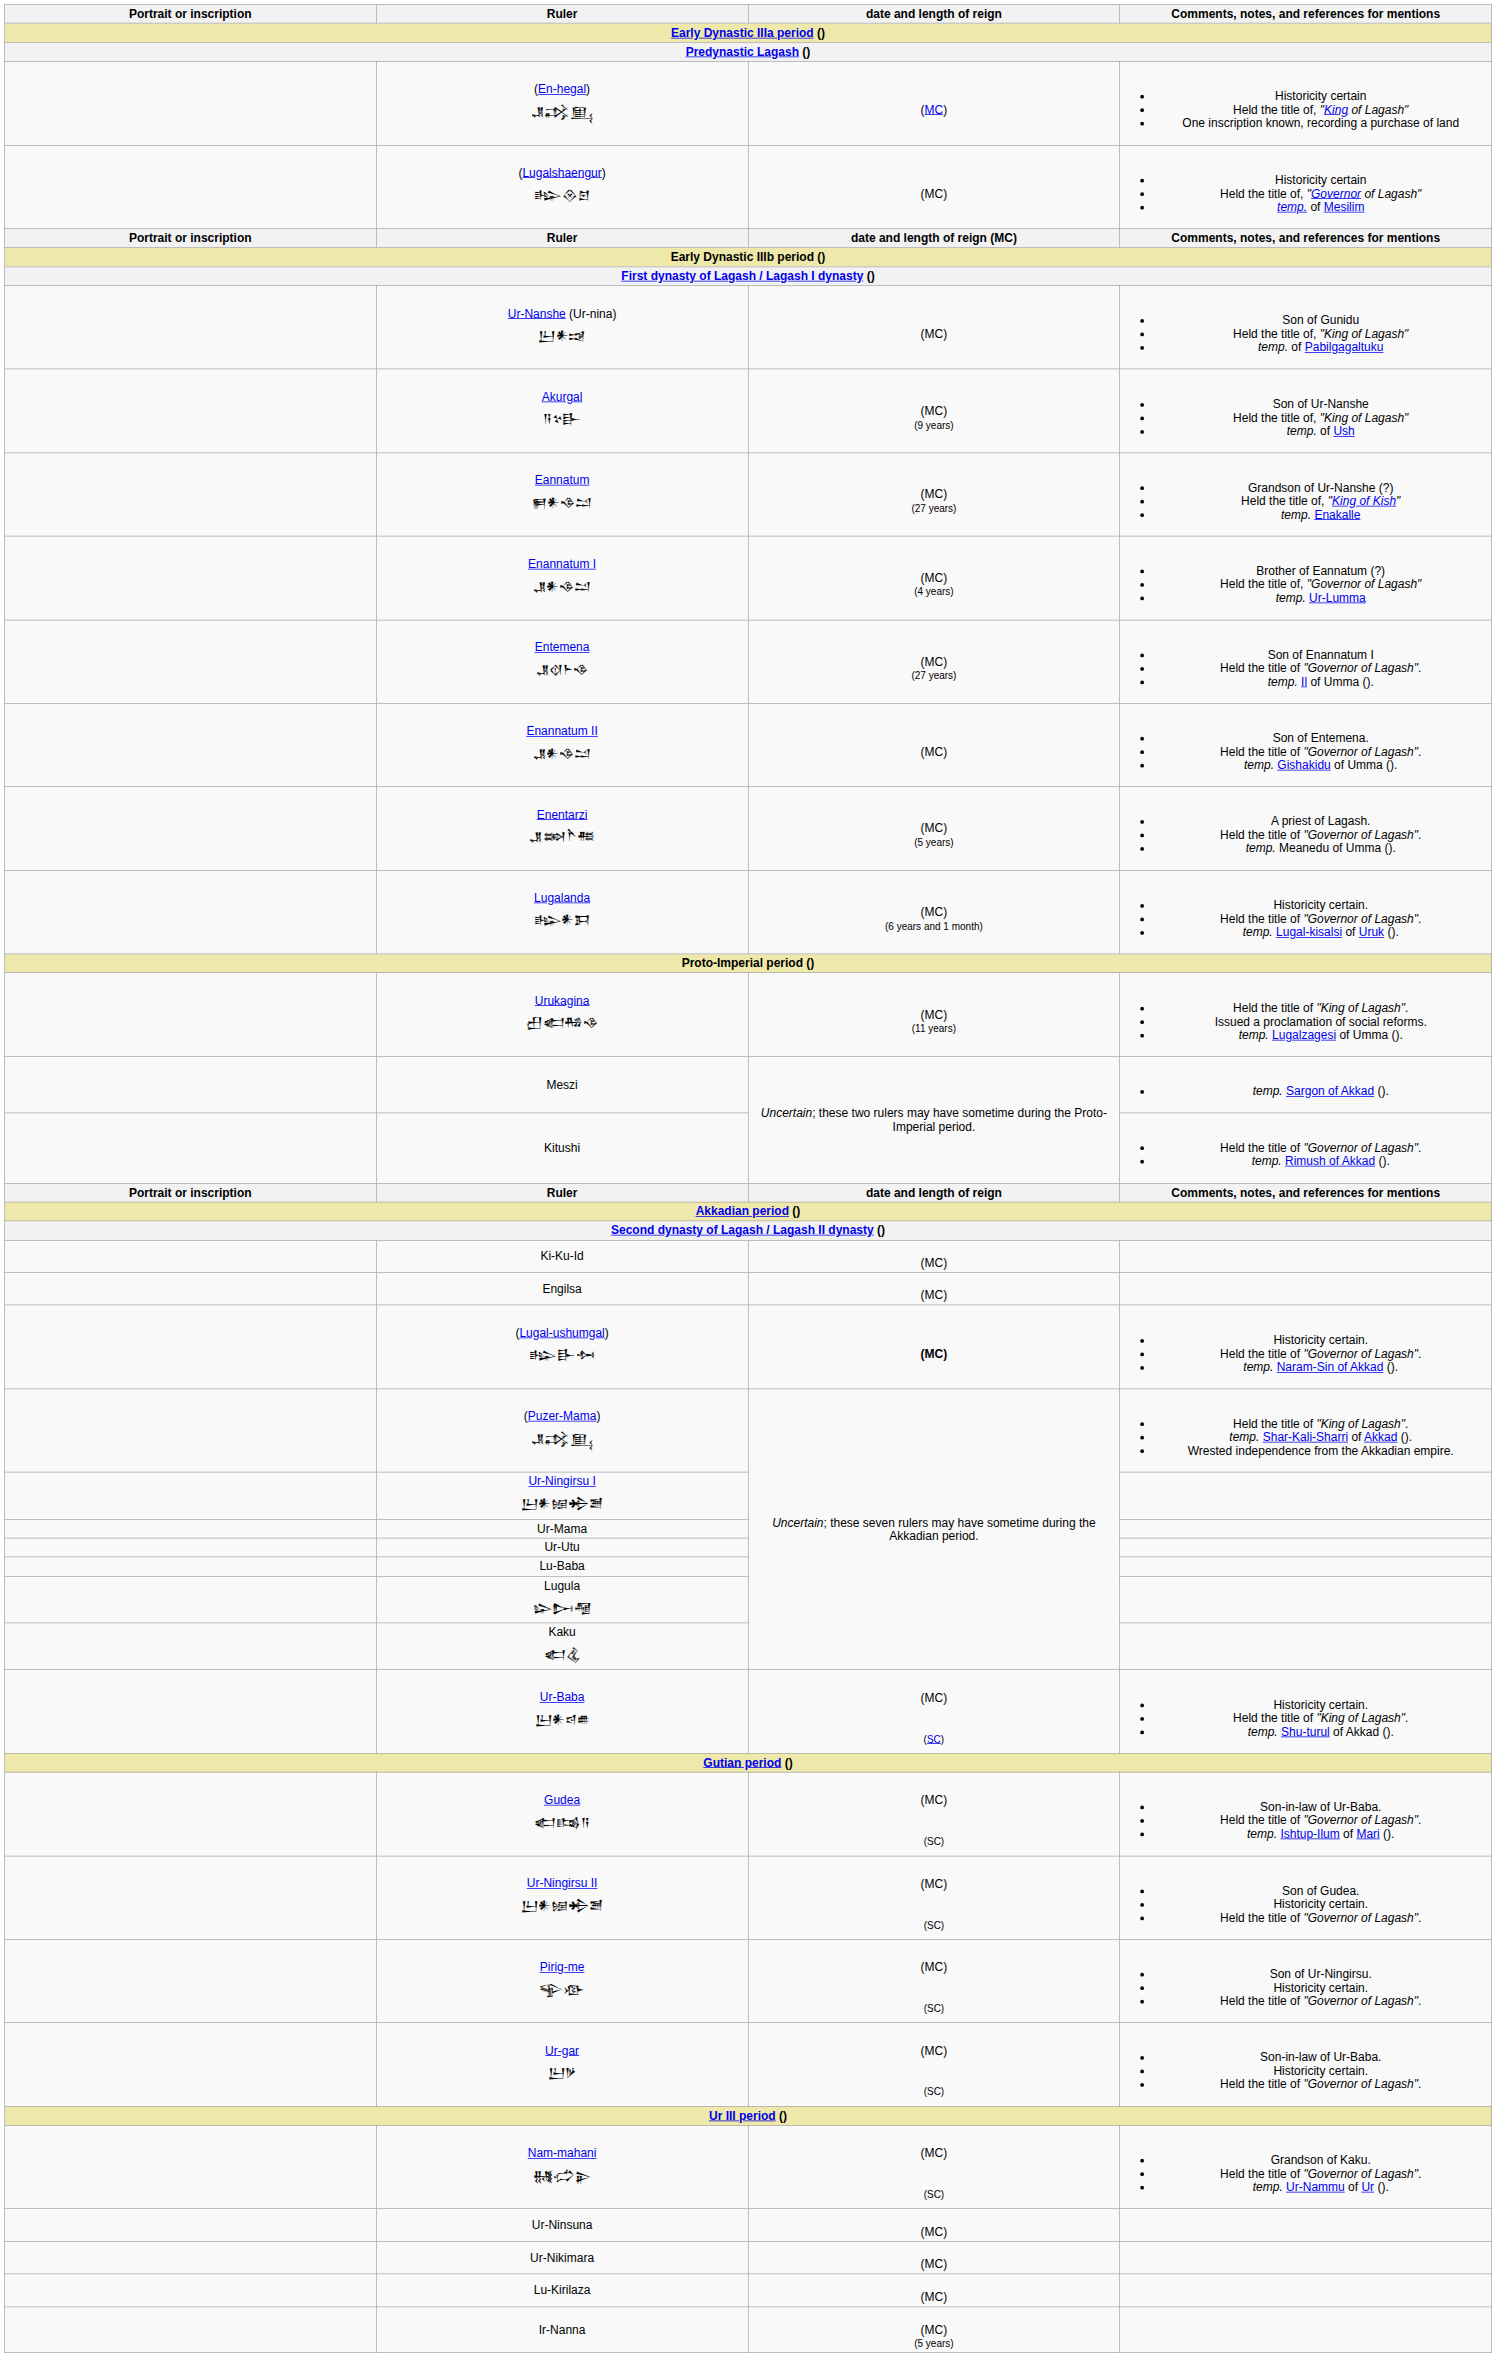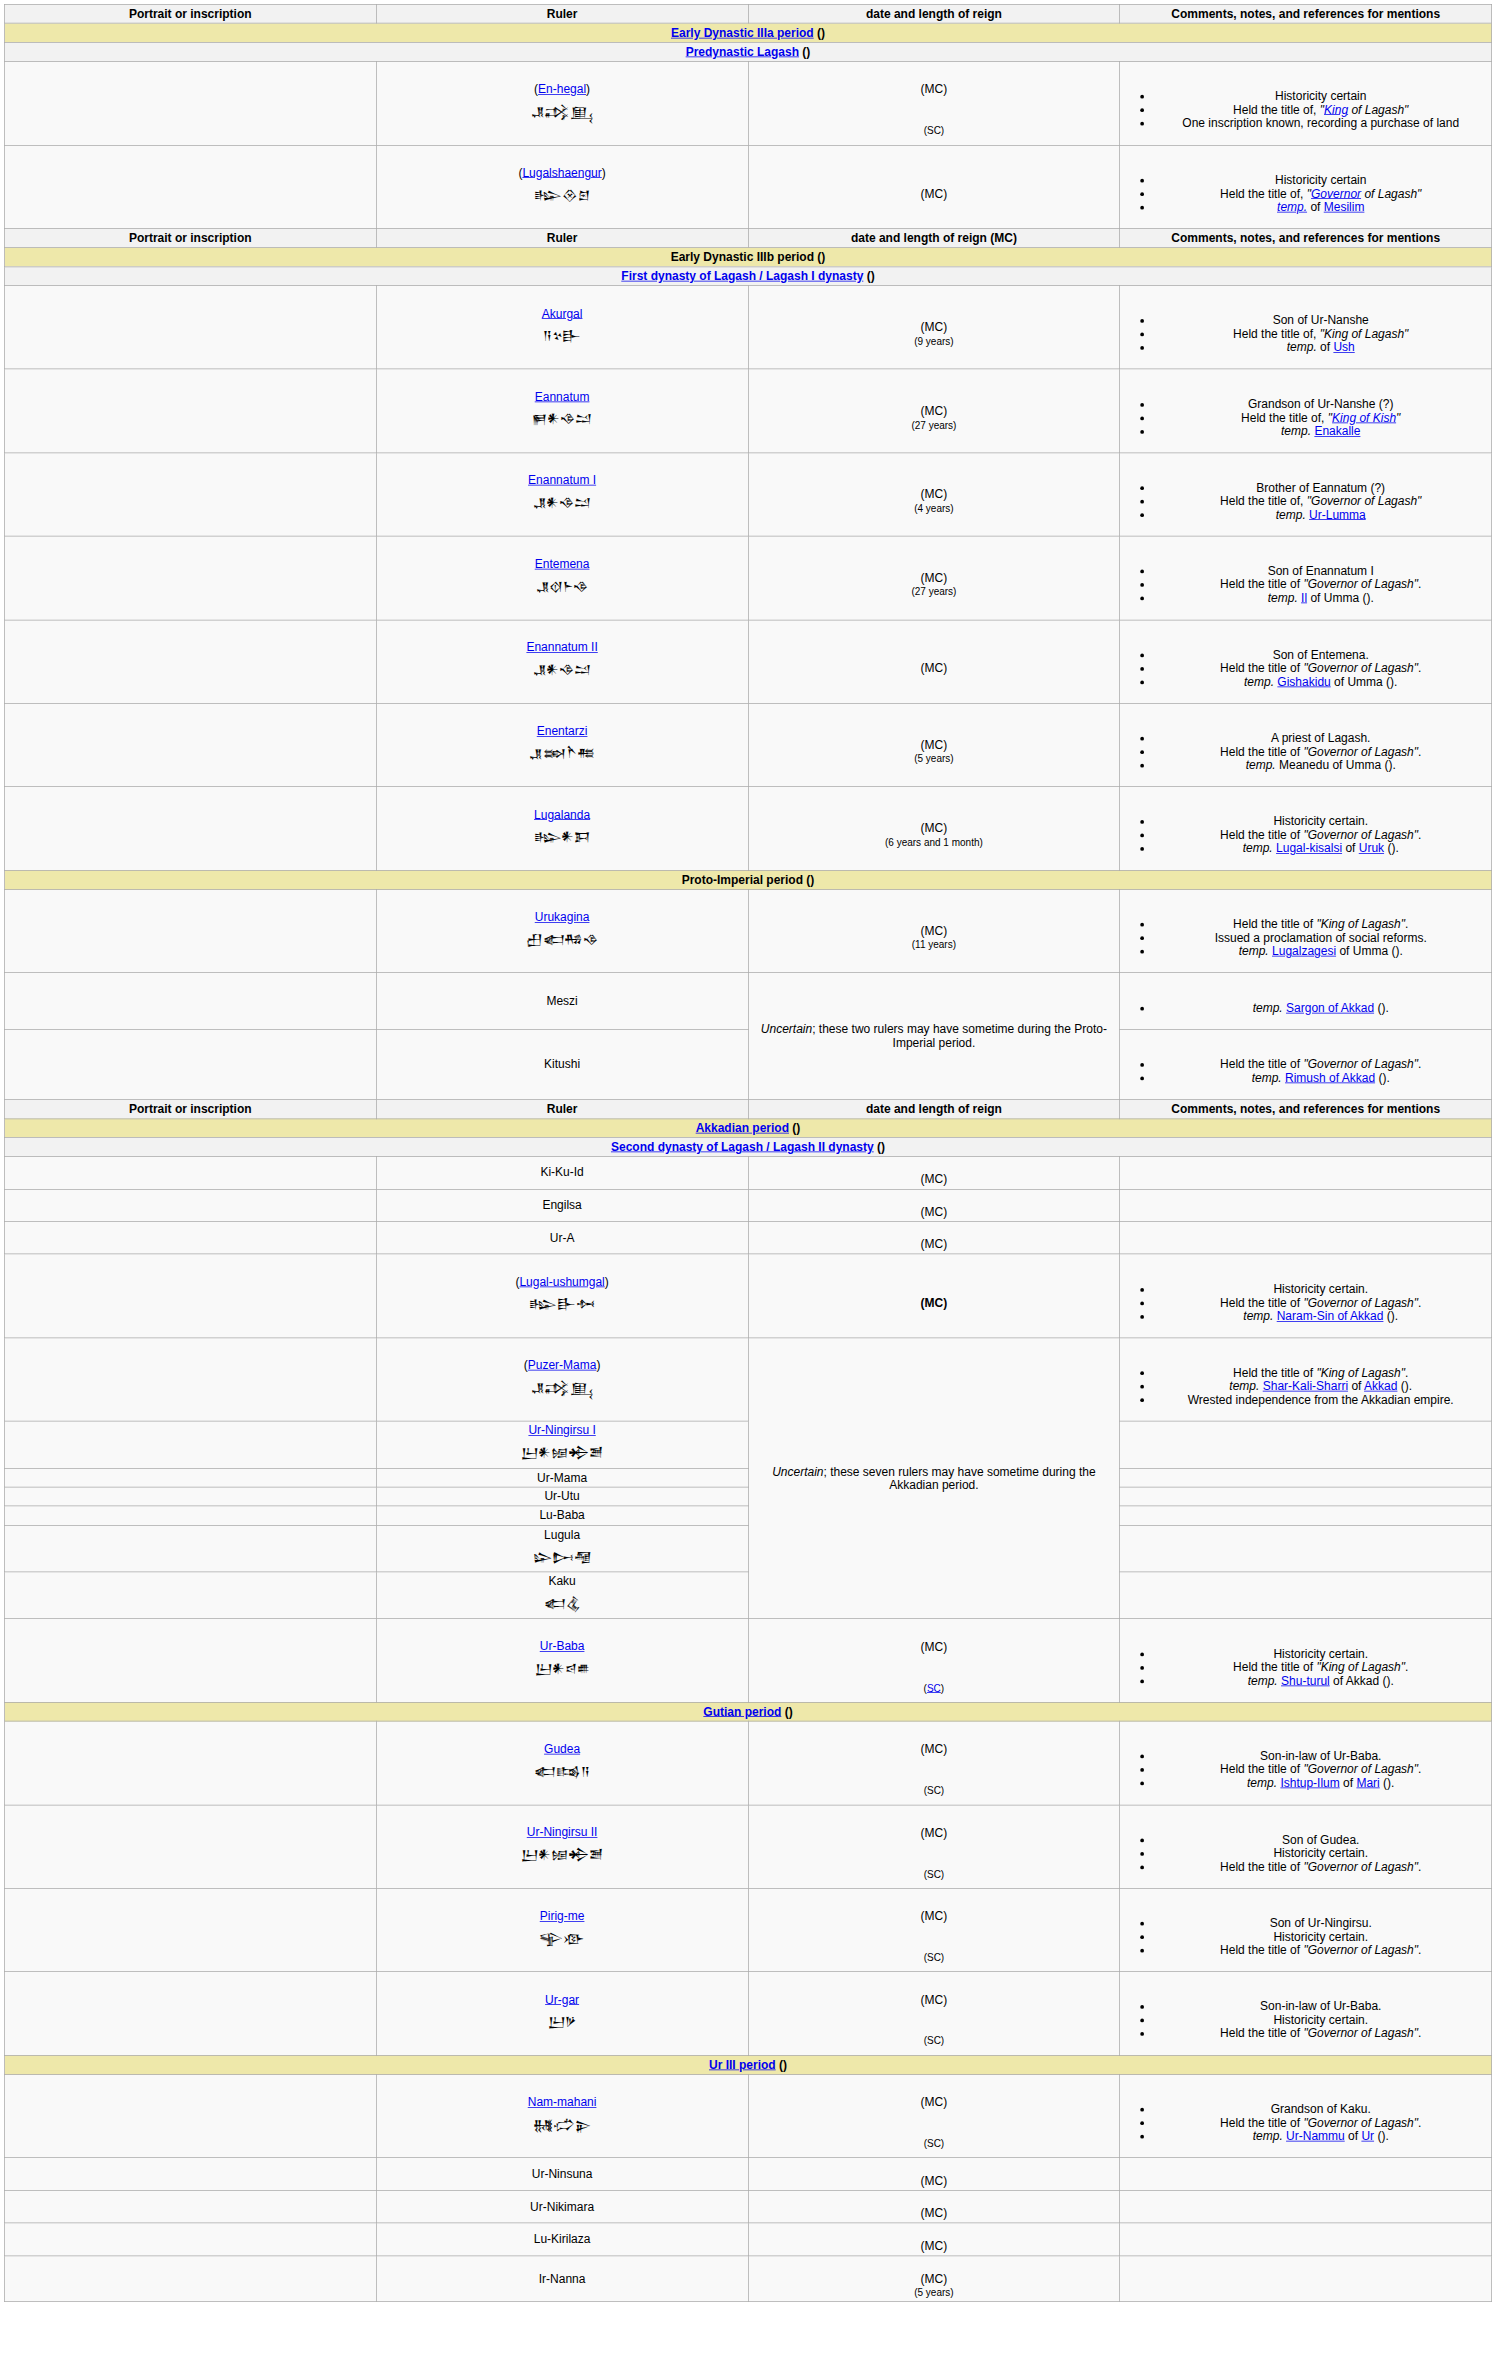 <table class="wikitable"border="1"style="width:100%;text-align:center">
 <tr>
 <th width="25%">Portrait or inscription</th>
 <th width="25%">Ruler</th>
 <th width="25%"> date and length of reign</th>
 <th width="25%">Comments, notes, and references for mentions</th>
 </tr>
 <tr>
 <td colspan="4"align="center"style="background-color:palegoldenrod"><strong><a href='#'>Early Dynastic IIIa period</a> ()</strong></td>
 </tr>
 <tr>
 <th colspan="4"><a href='#'>Predynastic Lagash</a> ()</th>
 </tr>
 <tr>
 <td></td>
 <td>(<a href='#'>En-hegal</a>)<br>𒂗𒃶𒅅</td>
-<td><br>(<a href='#'>MC</a>)</td>
+<td><br>(MC)<br><br><small><br>(SC)</small></td>
 <td><br><ul><li>Historicity certain</li><li>Held the title of, <em>"<a href='#'>King</a> of Lagash"</em></li><li>One inscription known, recording a purchase of land</li></ul></td>
 </tr>
 <tr>
 <td></td>
 <td>(<a href='#'>Lugalshaengur</a>)<br>𒈗𒊮𒇉</td>
 <td><br>(MC)</td>
 <td><br><ul><li>Historicity certain</li><li>Held the title of, <em>"<a href='#'>Governor</a> of Lagash"</em></li><li><em><a href='#'>temp.</a></em> of <a href='#'>Mesilim</a></li></ul></td>
 </tr>
 <tr>
 <th width="25%">Portrait or inscription</th>
 <th width="25%">Ruler</th>
 <th width="25%"> date and length of reign (MC)</th>
 <th width="25%">Comments, notes, and references for mentions</th>
 </tr>
 <tr>
 <td colspan="4"align="center"style="background-color:palegoldenrod"><strong>Early Dynastic IIIb period ()</strong></td>
 </tr>
 <tr>
 <th colspan="4"><a href='#'>First dynasty of Lagash / Lagash I dynasty</a> ()</th>
-</tr>
-<tr>
-<td></td>
-<td><a href='#'>Ur-Nanshe</a> (Ur-nina)<br>𒌨𒀭𒀏</td>
-<td><br>(MC)</td>
-<td><br><ul><li>Son of Gunidu</li><li>Held the title of, <em>"King of Lagash"</em></li><li><em>temp.</em> of <a href='#'>Pabilgagaltuku</a></li></ul></td>
 </tr>
 <tr>
 <td></td>
 <td><a href='#'>Akurgal</a><br>𒀀𒆳𒃲</td>
 <td><br>(MC)<br><small>(9 years)</small></td>
 <td><br><ul><li>Son of Ur-Nanshe</li><li>Held the title of, <em>"King of Lagash"</em></li><li><em>temp.</em> of <a href='#'>Ush</a></li></ul></td>
 </tr>
 <tr>
 <td></td>
 <td><a href='#'>Eannatum</a><br>𒂍𒀭𒈾𒁺</td>
 <td><br>(MC)<br><small>(27 years)</small></td>
 <td><br><ul><li>Grandson of Ur-Nanshe (?)</li><li>Held the title of, <em>"<a href='#'>King of Kish</a>"</em></li><li><em>temp.</em> <a href='#'>Enakalle</a></li></ul></td>
 </tr>
 <tr>
 <td></td>
 <td><a href='#'>Enannatum I</a><br>𒂗𒀭𒈾𒁺</td>
 <td><br>(MC)<br><small>(4 years)</small></td>
 <td><br><ul><li>Brother of Eannatum (?)</li><li>Held the title of, <em>"Governor of Lagash"</em></li><li><em>temp.</em> <a href='#'>Ur-Lumma</a></li></ul></td>
 </tr>
 <tr>
 <td></td>
 <td><a href='#'>Entemena</a><br>𒂗𒋼𒈨𒈾</td>
 <td><br>(MC)<br><small>(27 years)</small></td>
 <td><br><ul><li>Son of Enannatum I</li><li>Held the title of <em>"Governor of Lagash"</em>.</li><li><em>temp.</em> <a href='#'>Il</a> of Umma ().</li></ul></td>
 </tr>
 <tr>
 <td></td>
 <td><a href='#'>Enannatum II</a><br>𒂗𒀭𒈾𒁺</td>
 <td><br>(MC)</td>
 <td><br><ul><li>Son of Entemena.</li><li>Held the title of <em>"Governor of Lagash"</em>.</li><li><em>temp.</em> <a href='#'>Gishakidu</a> of Umma ().</li></ul></td>
 </tr>
 <tr>
 <td></td>
 <td><a href='#'>Enentarzi</a><br>𒂗𒇷𒋻𒍣</td>
 <td><br>(MC)<br><small>(5 years)</small></td>
 <td><br><ul><li>A priest of Lagash.</li><li>Held the title of <em>"Governor of Lagash"</em>.</li><li><em>temp.</em> Meanedu of Umma ().</li></ul></td>
 </tr>
 <tr>
 <td></td>
 <td><a href='#'>Lugalanda</a><br>𒈗𒀭𒁕</td>
 <td><br>(MC)<br><small>(6 years and 1 month)</small></td>
 <td><br><ul><li>Historicity certain.</li><li>Held the title of <em>"Governor of Lagash"</em>.</li><li><em>temp.</em> <a href='#'>Lugal-kisalsi</a> of <a href='#'>Uruk</a> ().</li></ul></td>
 </tr>
 <tr>
 <td colspan="4"align="center"style="background-color:palegoldenrod"><strong>Proto-Imperial period ()</strong></td>
 </tr>
 <tr>
 <td></td>
 <td><a href='#'>Urukagina</a><br>𒌷𒅗𒄀𒈾</td>
 <td><br>(MC)<br><small>(11 years)</small></td>
 <td><br><ul><li>Held the title of <em>"King of Lagash"</em>.</li><li>Issued a proclamation of social reforms.</li><li><em>temp.</em> <a href='#'>Lugalzagesi</a> of Umma ().</li></ul></td>
 </tr>
 <tr>
 <td></td>
 <td>Meszi</td>
 <td rowspan="2"><em>Uncertain</em>; these two rulers may have  sometime during the Proto-Imperial period.</td>
 <td><br><ul><li><em>temp.</em> <a href='#'>Sargon of Akkad</a> ().</li></ul></td>
 </tr>
 <tr>
 <td></td>
 <td>Kitushi</td>
 <td><br><ul><li>Held the title of <em>"Governor of Lagash"</em>.</li><li><em>temp.</em> <a href='#'>Rimush of Akkad</a> ().</li></ul></td>
 </tr>
 <tr>
 <th width="25%">Portrait or inscription</th>
 <th width="25%">Ruler</th>
 <th width="25%"> date and length of reign</th>
 <th width="25%">Comments, notes, and references for mentions</th>
 </tr>
 <tr>
 <td colspan="4"align="center"style="background-color:palegoldenrod"><strong><a href='#'>Akkadian period</a> ()</strong></td>
 </tr>
 <tr>
 <th colspan="4"><a href='#'>Second dynasty of Lagash / Lagash II dynasty</a> ()</th>
 </tr>
 <tr>
 <td></td>
 <td>Ki-Ku-Id</td>
 <td><br>(MC)</td>
 <td></td>
 </tr>
 <tr>
 <td></td>
 <td>Engilsa</td>
+<td><br>(MC)</td>
+<td></td>
+</tr>
+<tr>
+<td></td>
+<td>Ur-A</td>
 <td><br>(MC)</td>
 <td></td>
 </tr>
 <tr>
 <td></td>
 <td>(<a href='#'>Lugal-ushumgal</a>)<br>𒈗𒃲𒁔</td>
 <td><strong><br>(MC)</strong></td>
 <td><br><ul><li>Historicity certain.</li><li>Held the title of <em>"Governor of Lagash"</em>.</li><li><em>temp.</em> <a href='#'>Naram-Sin of Akkad</a> ().</li></ul></td>
 </tr>
 <tr>
 <td></td>
 <td>(<a href='#'>Puzer-Mama</a>)<br>𒂗𒃶𒅅</td>
 <td rowspan="7"><em>Uncertain</em>; these seven rulers may have  sometime during the Akkadian period.</td>
 <td><br><ul><li>Held the title of <em>"King of Lagash"</em>.</li><li><em>temp.</em> <a href='#'>Shar-Kali-Sharri</a> of <a href='#'>Akkad</a> ().</li><li>Wrested independence from the Akkadian empire.</li></ul></td>
 </tr>
 <tr>
 <td></td>
 <td><a href='#'>Ur-Ningirsu I</a><br>𒌨𒀭𒎏𒄈𒍪</td>
 <td></td>
 </tr>
 <tr>
 <td></td>
 <td>Ur-Mama</td>
 <td></td>
 </tr>
 <tr>
 <td></td>
 <td>Ur-Utu</td>
 <td></td>
 </tr>
 <tr>
 <td></td>
 <td>Lu-Baba</td>
 <td></td>
 </tr>
 <tr>
 <td></td>
 <td>Lugula<br>𒇽𒄖𒆷</td>
 <td></td>
 </tr>
 <tr>
 <td></td>
 <td>Kaku<br>𒅗𒆬</td>
 <td></td>
 </tr>
 <tr>
 <td></td>
 <td><a href='#'>Ur-Baba</a><br>𒌨𒀭𒁀𒌑</td>
 <td><br>(MC)<br><br><small><br>(<a href='#'>SC</a>)</small></td>
 <td><br><ul><li>Historicity certain.</li><li>Held the title of <em>"King of Lagash"</em>.</li><li><em>temp.</em> <a href='#'>Shu-turul</a> of Akkad ().</li></ul></td>
 </tr>
 <tr>
 <td colspan="4"align="center"style="background-color:palegoldenrod"><strong><a href='#'>Gutian period</a> ()</strong></td>
 </tr>
 <tr>
 <td></td>
 <td><a href='#'>Gudea</a><br>𒅗𒌤𒀀</td>
 <td><br>(MC)<br><br><small><br>(SC)</small></td>
 <td><br><ul><li>Son-in-law of Ur-Baba.</li><li>Held the title of <em>"Governor of Lagash"</em>.</li><li><em>temp.</em> <a href='#'>Ishtup-Ilum</a> of <a href='#'>Mari</a> ().</li></ul></td>
 </tr>
 <tr>
 <td></td>
 <td><a href='#'>Ur-Ningirsu II</a><br>𒌨𒀭𒎏𒄈𒍪</td>
 <td><br>(MC)<br><br><small><br>(SC)</small></td>
 <td><br><ul><li>Son of Gudea.</li><li>Historicity certain.</li><li>Held the title of <em>"Governor of Lagash"</em>.</li></ul></td>
 </tr>
 <tr>
 <td></td>
 <td><a href='#'>Pirig-me</a><br>𒊊𒀞</td>
 <td><br>(MC)<br><br><small><br>(SC)</small></td>
 <td><br><ul><li>Son of Ur-Ningirsu.</li><li>Historicity certain.</li><li>Held the title of <em>"Governor of Lagash"</em>.</li></ul></td>
 </tr>
 <tr>
 <td></td>
 <td><a href='#'>Ur-gar</a><br>𒌨𒃻</td>
 <td><br>(MC)<br><br><small><br>(SC)</small></td>
 <td><br><ul><li>Son-in-law of Ur-Baba.</li><li>Historicity certain.</li><li>Held the title of <em>"Governor of Lagash"</em>.</li></ul></td>
 </tr>
 <tr>
 <td colspan="4"align="center"style="background-color:palegoldenrod"><strong><a href='#'>Ur III period</a> ()</strong></td>
 </tr>
 <tr>
 <td></td>
 <td><a href='#'>Nam-mahani</a><br>𒉆𒈤𒉌</td>
 <td><br>(MC)<br><br><small><br>(SC)</small></td>
 <td><br><ul><li>Grandson of Kaku.</li><li>Held the title of <em>"Governor of Lagash"</em>.</li><li><em>temp.</em> <a href='#'>Ur-Nammu</a> of <a href='#'>Ur</a> ().</li></ul></td>
 </tr>
 <tr>
 <td></td>
 <td>Ur-Ninsuna</td>
 <td><br>(MC)</td>
 <td></td>
 </tr>
 <tr>
 <td></td>
 <td>Ur-Nikimara</td>
 <td><br>(MC)</td>
 <td></td>
 </tr>
 <tr>
 <td></td>
 <td>Lu-Kirilaza</td>
 <td><br>(MC)</td>
 <td></td>
 </tr>
 <tr>
 <td></td>
 <td>Ir-Nanna</td>
 <td><br>(MC)<br><small>(5 years)</small></td>
 <td></td>
 </tr>
 </table>
